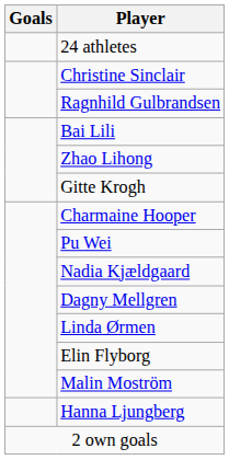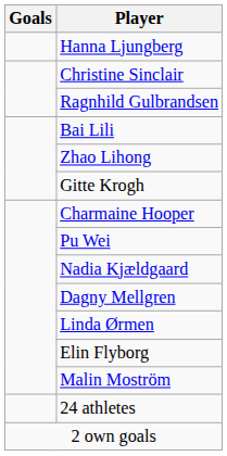 <table class="wikitable">
 <tr>
 <th>Goals<br></th>
 <th>Player</th>
 </tr>
 <tr>
 <td></td>
-<td>24 athletes</td>
+<td> <a href='#'>Hanna Ljungberg</a></td>
 </tr>
 <tr>
 <td rowspan=2></td>
 <td> <a href='#'>Christine Sinclair</a></td>
 </tr>
 <tr>
 <td> <a href='#'>Ragnhild Gulbrandsen</a></td>
 </tr>
 <tr>
 <td rowspan=3></td>
 <td> <a href='#'>Bai Lili</a></td>
 </tr>
 <tr>
 <td> <a href='#'>Zhao Lihong</a></td>
 </tr>
 <tr>
 <td> Gitte Krogh</td>
 </tr>
 <tr>
 <td rowspan=7></td>
 <td> <a href='#'>Charmaine Hooper</a></td>
 </tr>
 <tr>
 <td> <a href='#'>Pu Wei</a></td>
 </tr>
 <tr>
 <td> <a href='#'>Nadia Kjældgaard</a></td>
 </tr>
 <tr>
 <td> <a href='#'>Dagny Mellgren</a></td>
 </tr>
 <tr>
 <td> <a href='#'>Linda Ørmen</a></td>
 </tr>
 <tr>
 <td> Elin Flyborg</td>
 </tr>
 <tr>
 <td> <a href='#'>Malin Moström</a></td>
 </tr>
 <tr>
 <td></td>
-<td> <a href='#'>Hanna Ljungberg</a></td>
+<td>24 athletes</td>
 </tr>
 <tr>
 <td colspan=2 align=center>2 own goals</td>
 </tr>
 </table>
